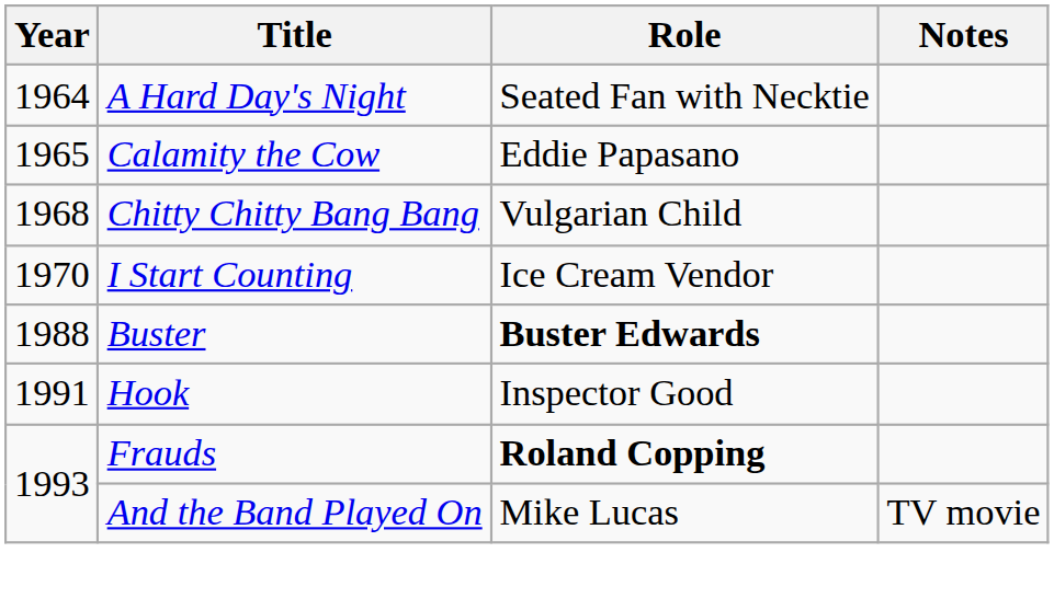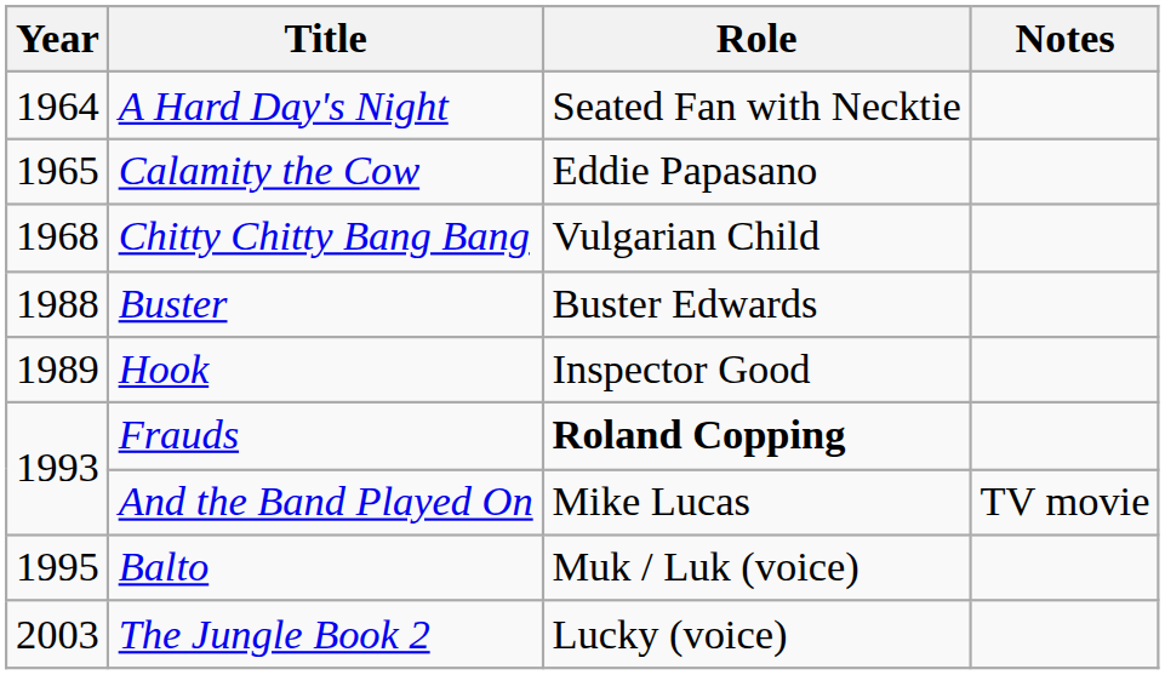 <table class="wikitable plainrowheaders sortable" style="margin-right: 0;">
 <tr>
 <th scope="col">Year</th>
 <th scope="col">Title</th>
 <th scope="col">Role</th>
 <th scope="col" class="unsortable">Notes</th>
 </tr>
 <tr>
 <td>1964</td>
 <td><em><a href='#'>A Hard Day's Night</a></em></td>
 <td>Seated Fan with Necktie</td>
 <td></td>
 </tr>
 <tr>
 <td>1965</td>
 <td><em><a href='#'>Calamity the Cow</a></em></td>
 <td>Eddie Papasano</td>
 <td></td>
 </tr>
 <tr>
 <td>1968</td>
 <td><em><a href='#'>Chitty Chitty Bang Bang</a></em></td>
 <td>Vulgarian Child</td>
 <td></td>
 </tr>
 <tr>
-<td>1970</td>
-<td><em><a href='#'>I Start Counting</a></em></td>
-<td>Ice Cream Vendor</td>
+<td>1988</td>
+<td><em><a href='#'>Buster</a></em></td>
+<td>Buster Edwards</td>
 <td></td>
 </tr>
 <tr>
-<td>1988</td>
-<td><em><a href='#'>Buster</a></em></td>
-<td><strong>Buster Edwards</strong></td>
-<td></td>
-</tr>
-<tr>
-<td>1991</td>
+<td>1989</td>
 <td><em><a href='#'>Hook</a></em></td>
 <td>Inspector Good</td>
 <td></td>
 </tr>
 <tr>
 <td rowspan=2>1993</td>
 <td><em><a href='#'>Frauds</a></em></td>
 <td><strong>Roland Copping</strong></td>
 <td></td>
 </tr>
 <tr>
 <td><em><a href='#'>And the Band Played On</a></em></td>
 <td>Mike Lucas</td>
 <td>TV movie</td>
 </tr>
+<tr>
+<td>1995</td>
+<td><em><a href='#'>Balto</a></em></td>
+<td>Muk / Luk (voice)</td>
+<td></td>
+</tr>
+<tr>
+<td>2003</td>
+<td><em><a href='#'>The Jungle Book 2</a></em></td>
+<td>Lucky (voice)</td>
+<td></td>
+</tr>
 </table>
